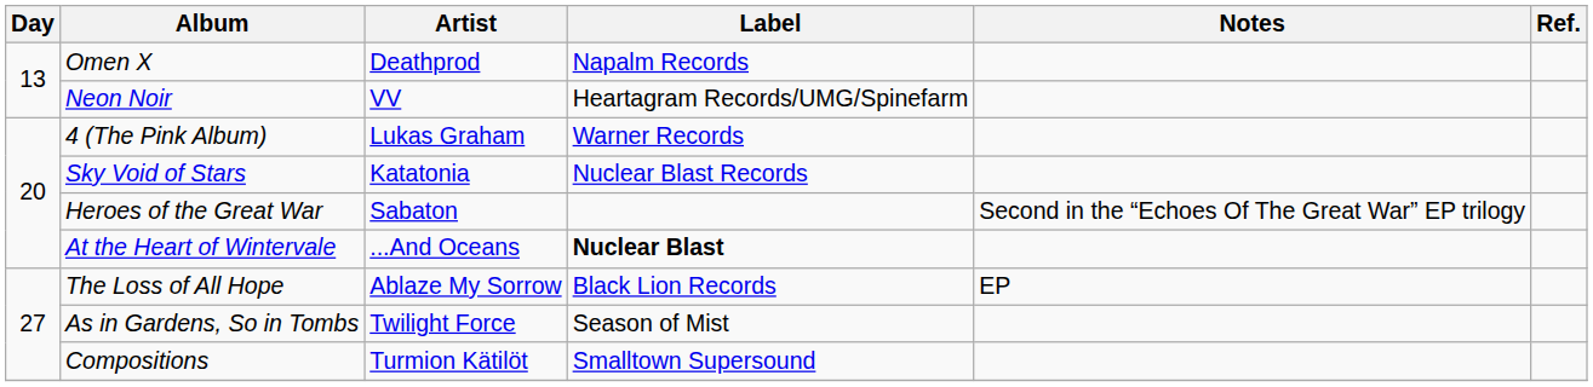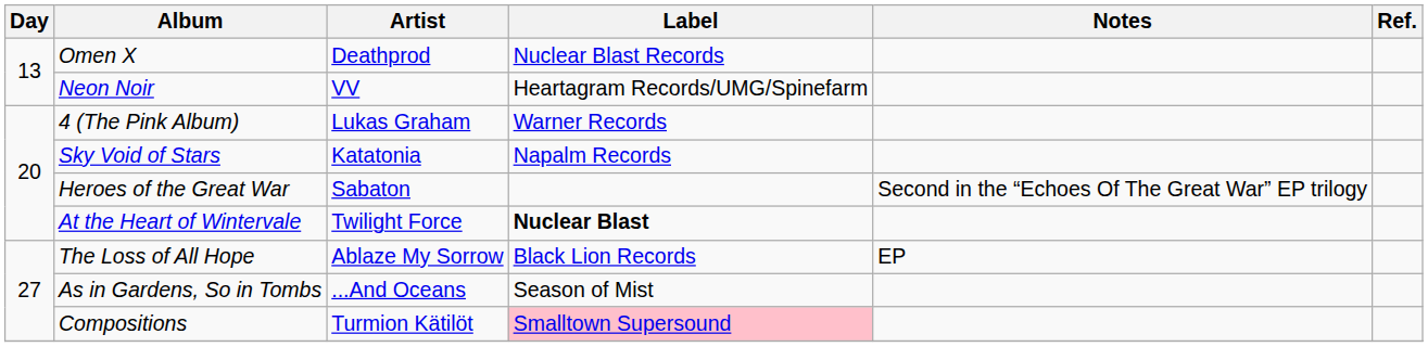 <table class="wikitable">
 <tr>
 <th>Day</th>
 <th>Album</th>
 <th>Artist</th>
 <th>Label</th>
 <th>Notes</th>
 <th>Ref.</th>
 </tr>
 <tr>
 <td rowspan="2" style="text-align:center;">13</td>
 <td><em>Omen X</em></td>
 <td><a href='#'>Deathprod</a></td>
-<td><a href='#'>Napalm Records</a></td>
+<td><a href='#'>Nuclear Blast Records</a></td>
 <td></td>
 <td></td>
 </tr>
 <tr>
 <td><em><a href='#'>Neon Noir</a></em></td>
 <td><a href='#'>VV</a></td>
 <td>Heartagram Records/UMG/Spinefarm</td>
 <td></td>
 <td></td>
 </tr>
 <tr>
 <td rowspan="4" style="text-align:center;">20</td>
 <td><em>4 (The Pink Album)</em></td>
 <td><a href='#'>Lukas Graham</a></td>
 <td><a href='#'>Warner Records</a></td>
 <td></td>
 <td></td>
 </tr>
 <tr>
 <td><em><a href='#'>Sky Void of Stars</a></em></td>
 <td><a href='#'>Katatonia</a></td>
-<td><a href='#'>Nuclear Blast Records</a></td>
+<td><a href='#'>Napalm Records</a></td>
 <td></td>
 <td></td>
 </tr>
 <tr>
 <td><em>Heroes of the Great War</em></td>
 <td><a href='#'>Sabaton</a></td>
 <td></td>
 <td>Second in the “Echoes Of The Great War” EP trilogy</td>
 <td></td>
 </tr>
 <tr>
 <td><em><a href='#'>At the Heart of Wintervale</a></em></td>
-<td><a href='#'>...And Oceans</a></td>
+<td><a href='#'>Twilight Force</a></td>
 <td><strong>Nuclear Blast</strong></td>
 <td></td>
 <td></td>
 </tr>
 <tr>
 <td rowspan="3" style="text-align:center;">27</td>
 <td><em>The Loss of All Hope</em></td>
 <td><a href='#'>Ablaze My Sorrow</a></td>
 <td><a href='#'>Black Lion Records</a></td>
 <td>EP</td>
 <td></td>
 </tr>
 <tr>
 <td><em>As in Gardens, So in Tombs</em></td>
-<td><a href='#'>Twilight Force</a></td>
+<td><a href='#'>...And Oceans</a></td>
 <td>Season of Mist</td>
 <td></td>
 <td></td>
 </tr>
 <tr>
 <td><em>Compositions</em></td>
 <td><a href='#'>Turmion Kätilöt</a></td>
-<td><a href='#'>Smalltown Supersound</a></td>
+<td style="background: pink;"><a href='#'>Smalltown Supersound</a></td>
 <td></td>
 <td></td>
 </tr>
 <tr>
 </tr>
 </table>
